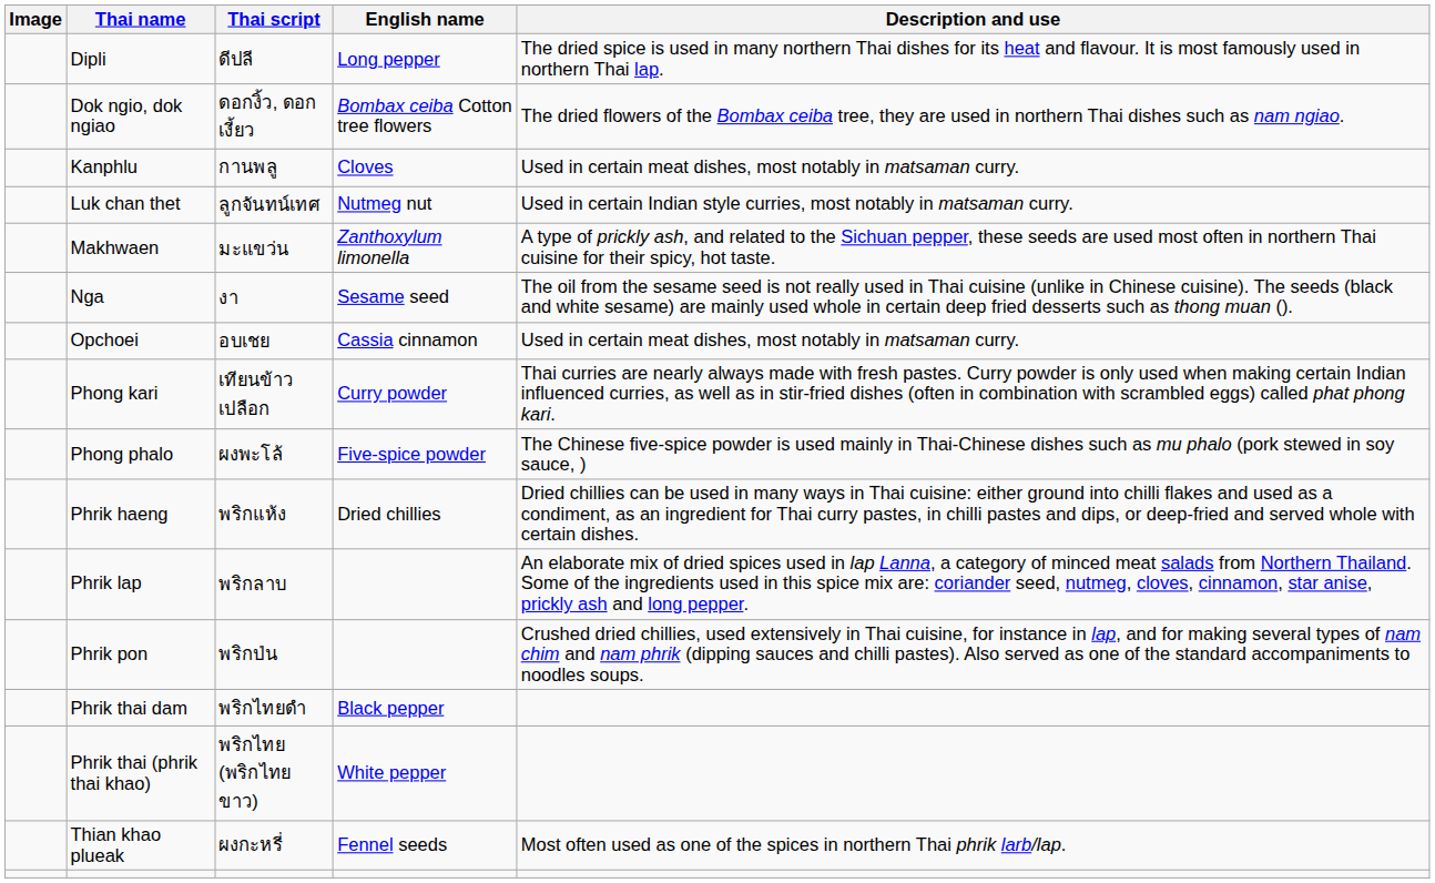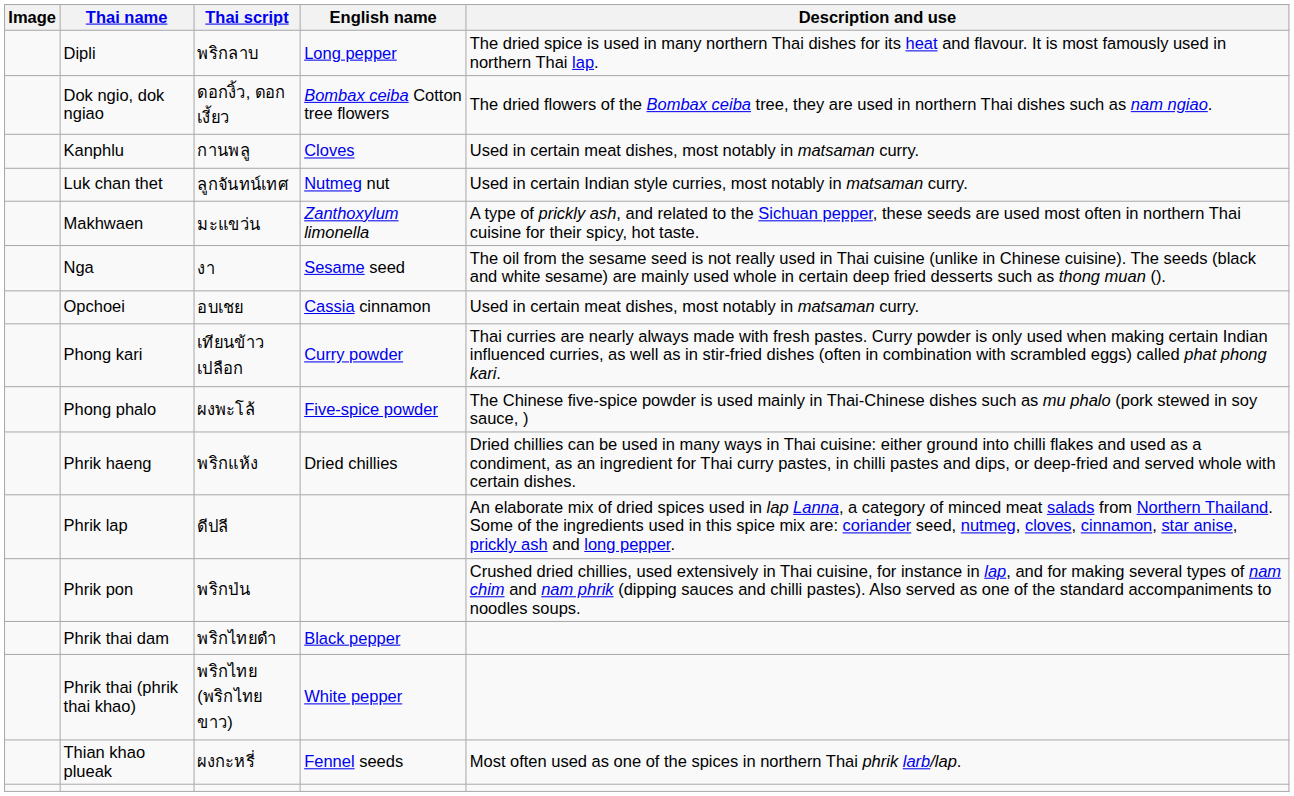 <table class="wikitable sortable">
 <tr>
 <th>Image</th>
 <th><a href='#'>Thai name</a></th>
 <th><a href='#'>Thai script</a></th>
 <th>English name</th>
 <th>Description and use</th>
 </tr>
 <tr>
 <td></td>
 <td>Dipli</td>
-<td>ดีปลี</td>
+<td>พริกลาบ</td>
 <td><a href='#'>Long pepper</a></td>
 <td>The dried spice is used in many northern Thai dishes for its <a href='#'>heat</a> and flavour. It is most famously used in northern Thai <a href='#'>lap</a>.</td>
 </tr>
 <tr>
 <td></td>
 <td>Dok ngio, dok ngiao</td>
 <td>ดอกงิ้ว, ดอกเงี้ยว</td>
 <td><em><a href='#'>Bombax ceiba</a> </em>Cotton tree flowers</td>
 <td>The dried flowers of the <em><a href='#'>Bombax ceiba</a></em> tree, they are used in northern Thai dishes such as <em><a href='#'>nam ngiao</a></em>.</td>
 </tr>
 <tr>
 <td></td>
 <td>Kanphlu</td>
 <td>กานพลู</td>
 <td><a href='#'>Cloves</a></td>
 <td>Used in certain meat dishes, most notably in <em>matsaman</em> curry.</td>
 </tr>
 <tr>
 <td></td>
 <td>Luk chan thet</td>
 <td>ลูกจันทน์เทศ</td>
 <td><a href='#'>Nutmeg</a> nut</td>
 <td>Used in certain Indian style curries, most notably in <em>matsaman</em> curry.</td>
 </tr>
 <tr>
 <td></td>
 <td>Makhwaen</td>
 <td>มะแขว่น</td>
 <td><em><a href='#'>Zanthoxylum</a> limonella</em></td>
 <td>A type of <em>prickly ash</em>, and related to the <a href='#'>Sichuan pepper</a>, these seeds are used most often in northern Thai cuisine for their spicy, hot taste.</td>
 </tr>
 <tr>
 <td></td>
 <td>Nga</td>
 <td>งา</td>
 <td><a href='#'>Sesame</a> seed</td>
 <td>The oil from the sesame seed is not really used in Thai cuisine (unlike in Chinese cuisine). The seeds (black and white sesame) are mainly used whole in certain deep fried desserts such as <em>thong muan</em> ().</td>
 </tr>
 <tr>
 <td></td>
 <td>Opchoei</td>
 <td>อบเชย</td>
 <td><a href='#'>Cassia</a> cinnamon</td>
 <td>Used in certain meat dishes, most notably in <em>matsaman</em> curry.</td>
 </tr>
 <tr>
 <td></td>
 <td>Phong kari</td>
 <td>เทียนข้าวเปลือก</td>
 <td><a href='#'>Curry powder</a></td>
 <td>Thai curries are nearly always made with fresh pastes. Curry powder is only used when making certain Indian influenced curries, as well as in stir-fried dishes (often in combination with scrambled eggs) called <em>phat phong kari</em>.</td>
 </tr>
 <tr>
 <td></td>
 <td>Phong phalo</td>
 <td>ผงพะโล้</td>
 <td><a href='#'>Five-spice powder</a></td>
 <td>The Chinese five-spice powder is used mainly in Thai-Chinese dishes such as <em>mu phalo</em> (pork stewed in soy sauce, )</td>
 </tr>
 <tr>
 <td></td>
 <td>Phrik haeng</td>
 <td>พริกแห้ง</td>
 <td>Dried chillies</td>
 <td>Dried chillies can be used in many ways in Thai cuisine: either ground into chilli flakes and used as a condiment, as an ingredient for Thai curry pastes, in chilli pastes and dips, or deep-fried and served whole with certain dishes.</td>
 </tr>
 <tr>
 <td></td>
 <td>Phrik lap</td>
-<td>พริกลาบ</td>
+<td>ดีปลี</td>
 <td></td>
 <td>An elaborate mix of dried spices used in <em>lap <a href='#'>Lanna</a></em>, a category of minced meat <a href='#'>salads</a> from <a href='#'>Northern Thailand</a>. Some of the ingredients used in this spice mix are: <a href='#'>coriander</a> seed, <a href='#'>nutmeg</a>, <a href='#'>cloves</a>, <a href='#'>cinnamon</a>, <a href='#'>star anise</a>, <a href='#'>prickly ash</a> and <a href='#'>long pepper</a>.</td>
 </tr>
 <tr>
 <td></td>
 <td>Phrik pon</td>
 <td>พริกป่น</td>
 <td></td>
 <td>Crushed dried chillies, used extensively in Thai cuisine, for instance in <em><a href='#'>lap</a></em>, and for making several types of <em><a href='#'>nam chim</a></em> and <em><a href='#'>nam phrik</a></em> (dipping sauces and chilli pastes). Also served as one of the standard accompaniments to noodles soups.</td>
 </tr>
 <tr>
 <td></td>
 <td>Phrik thai dam</td>
 <td>พริกไทยดำ</td>
 <td><a href='#'>Black pepper</a></td>
 <td></td>
 </tr>
 <tr>
 <td></td>
 <td>Phrik thai (phrik thai khao)</td>
 <td>พริกไทย (พริกไทยขาว)</td>
 <td><a href='#'>White pepper</a></td>
 <td></td>
 </tr>
 <tr>
 <td></td>
 <td>Thian khao plueak</td>
 <td>ผงกะหรี่</td>
 <td><a href='#'>Fennel</a> seeds</td>
 <td>Most often used as one of the spices in northern Thai <em>phrik <a href='#'>larb</a>/lap</em>.</td>
 </tr>
 <tr>
 <td></td>
 <td></td>
 <td></td>
 <td></td>
 <td></td>
 </tr>
 </table>
